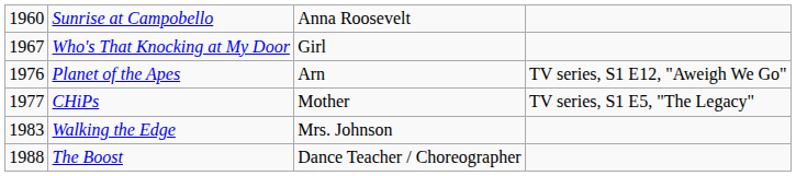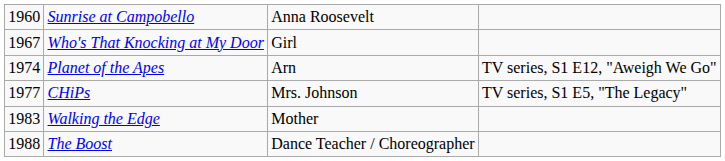 <table class="wikitable">
 <tr>
 <td>1960</td>
 <td><em><a href='#'>Sunrise at Campobello</a></em></td>
 <td>Anna Roosevelt</td>
 <td></td>
 </tr>
 <tr>
 <td>1967</td>
 <td><em><a href='#'>Who's That Knocking at My Door</a></em></td>
 <td>Girl</td>
 <td></td>
 </tr>
 <tr>
-<td>1976</td>
+<td>1974</td>
 <td><em><a href='#'>Planet of the Apes</a></em></td>
 <td>Arn</td>
 <td>TV series, S1 E12, "Aweigh We Go"</td>
 </tr>
 <tr>
 <td>1977</td>
 <td><em><a href='#'>CHiPs</a></em></td>
-<td>Mother</td>
+<td>Mrs. Johnson</td>
 <td>TV series, S1 E5, "The Legacy"</td>
 </tr>
 <tr>
 <td>1983</td>
 <td><em><a href='#'>Walking the Edge</a></em></td>
-<td>Mrs. Johnson</td>
+<td>Mother</td>
 <td></td>
 </tr>
 <tr>
 <td>1988</td>
 <td><em><a href='#'>The Boost</a></em></td>
 <td>Dance Teacher / Choreographer</td>
 <td></td>
 </tr>
 </table>
